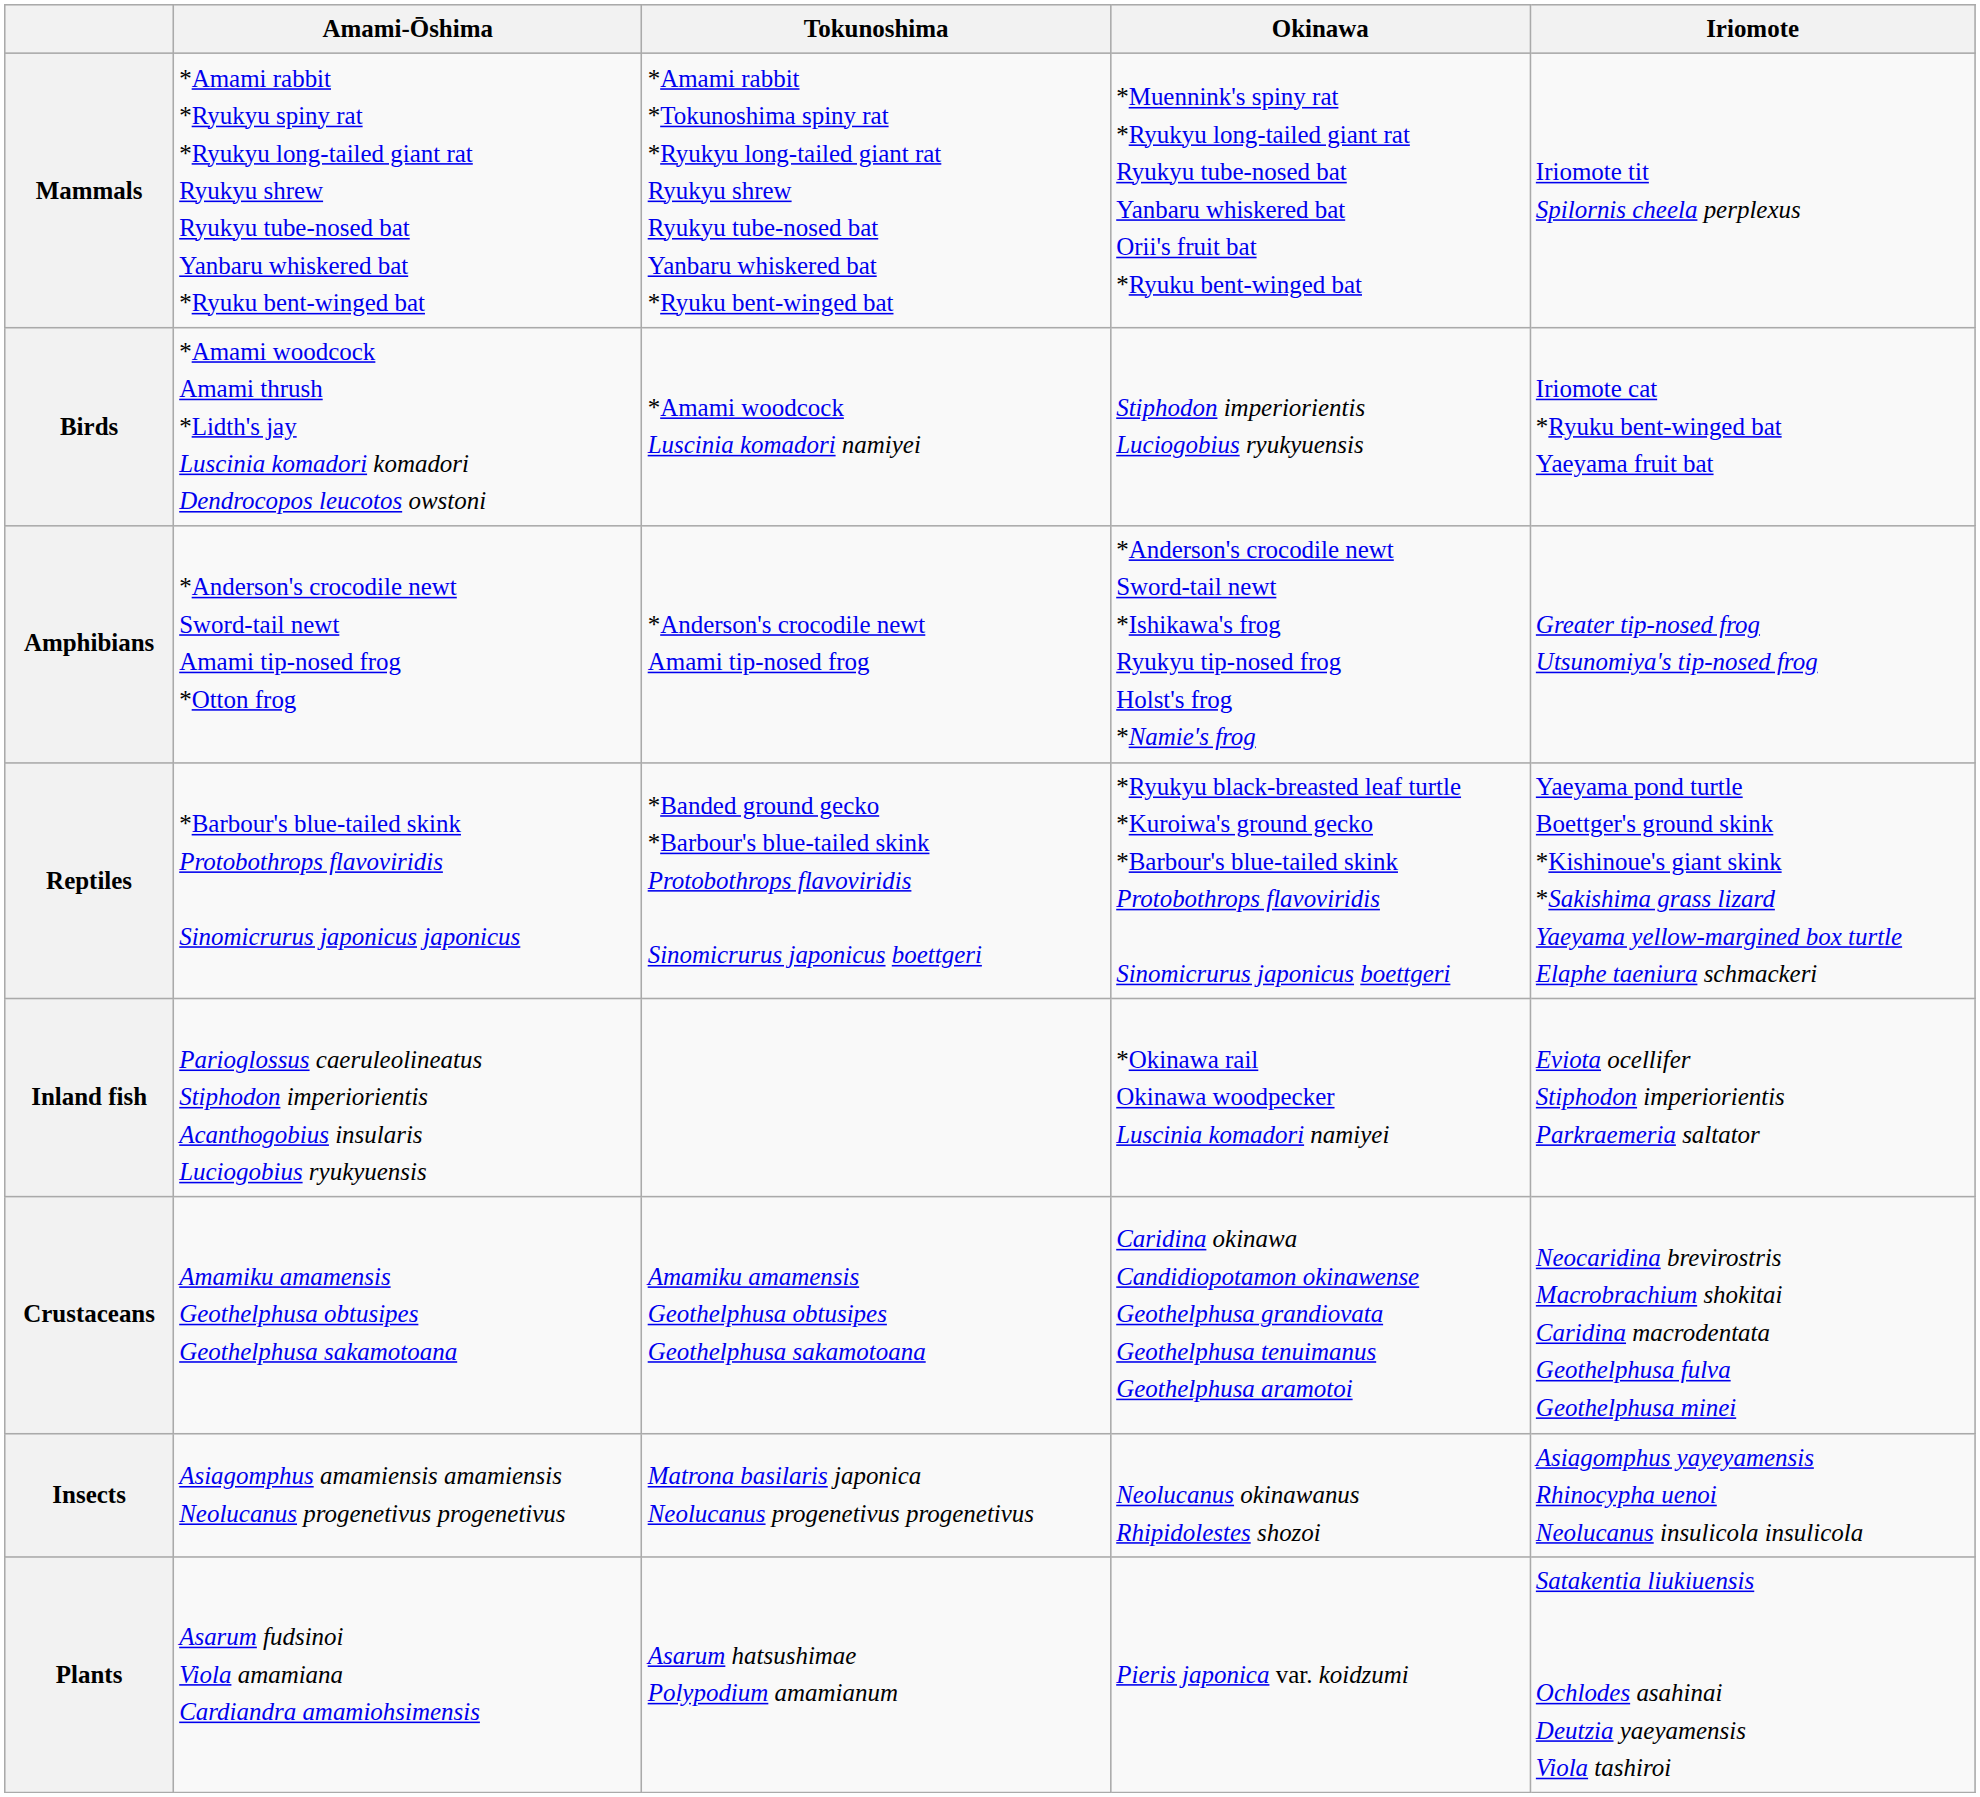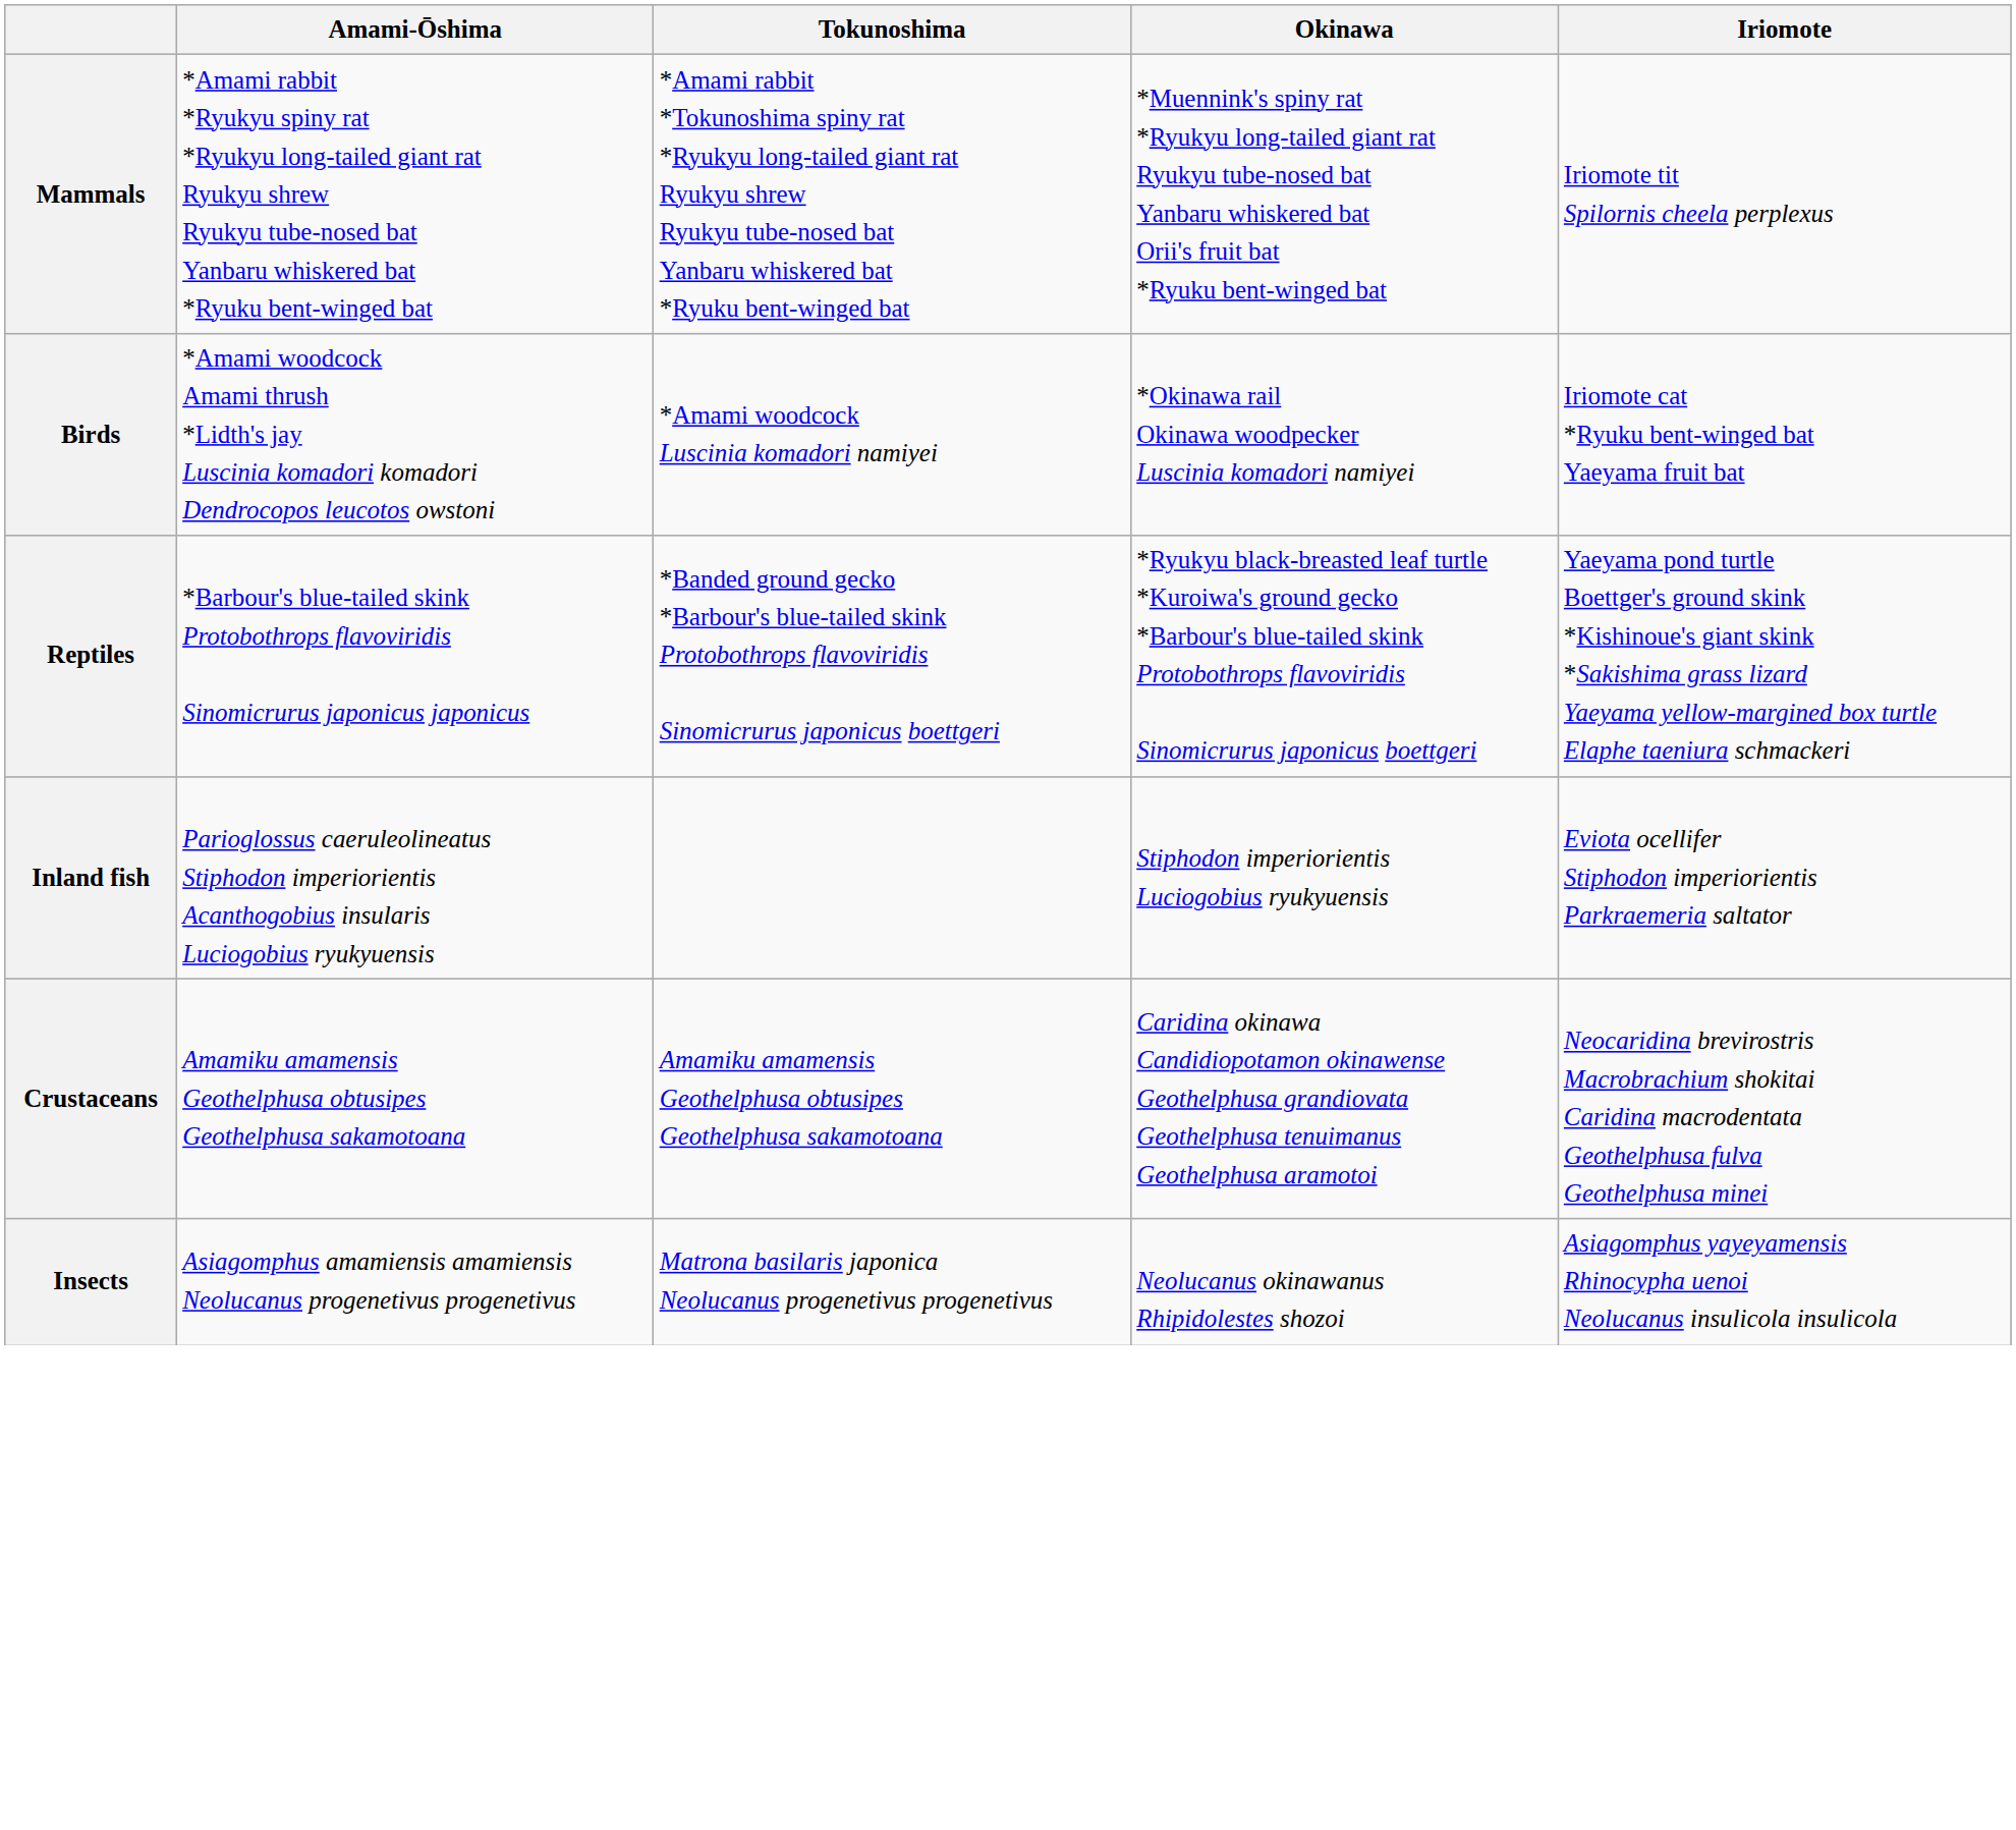 <table class="wikitable" style="width:100%; border:0; text-align:left; line-height:150%;">
 <tr>
 <th scope="col" text-style="bold"></th>
 <th scope="col">Amami-Ōshima</th>
 <th scope="col">Tokunoshima</th>
 <th scope="col">Okinawa</th>
 <th scope="col">Iriomote</th>
 </tr>
 <tr>
 <th>Mammals</th>
 <td>*<a href='#'>Amami rabbit</a><br>*<a href='#'>Ryukyu spiny rat</a><br>*<a href='#'>Ryukyu long-tailed giant rat</a><br><a href='#'>Ryukyu shrew</a><br><a href='#'>Ryukyu tube-nosed bat</a><br><a href='#'>Yanbaru whiskered bat</a><br>*<a href='#'>Ryuku bent-winged bat</a></td>
 <td>*<a href='#'>Amami rabbit</a><br>*<a href='#'>Tokunoshima spiny rat</a><br>*<a href='#'>Ryukyu long-tailed giant rat</a><br><a href='#'>Ryukyu shrew</a><br><a href='#'>Ryukyu tube-nosed bat</a><br><a href='#'>Yanbaru whiskered bat</a><br>*<a href='#'>Ryuku bent-winged bat</a></td>
 <td>*<a href='#'>Muennink's spiny rat</a><br>*<a href='#'>Ryukyu long-tailed giant rat</a><br><a href='#'>Ryukyu tube-nosed bat</a><br><a href='#'>Yanbaru whiskered bat</a><br><a href='#'>Orii's fruit bat</a><br>*<a href='#'>Ryuku bent-winged bat</a></td>
 <td><a href='#'>Iriomote tit</a><br><em><a href='#'>Spilornis cheela</a> perplexus</em></td>
 </tr>
 <tr>
 <th>Birds</th>
 <td>*<a href='#'>Amami woodcock</a><br><a href='#'>Amami thrush</a><br>*<a href='#'>Lidth's jay</a><br><em><a href='#'>Luscinia komadori</a> komadori</em><br><em><a href='#'>Dendrocopos leucotos</a> owstoni</em></td>
 <td>*<a href='#'>Amami woodcock</a><br><em><a href='#'>Luscinia komadori</a> namiyei</em></td>
-<td><em><a href='#'>Stiphodon</a> imperiorientis</em><br><em><a href='#'>Luciogobius</a> ryukyuensis</em></td>
+<td>*<a href='#'>Okinawa rail</a><br><a href='#'>Okinawa woodpecker</a><br><em><a href='#'>Luscinia komadori</a> namiyei</em></td>
 <td><a href='#'>Iriomote cat</a><br>*<a href='#'>Ryuku bent-winged bat</a><br><a href='#'>Yaeyama fruit bat</a><br></td>
-</tr>
-<tr>
-<th>Amphibians</th>
-<td>*<a href='#'>Anderson's crocodile newt</a><br><a href='#'>Sword-tail newt</a><br><a href='#'>Amami tip-nosed frog</a><br>*<a href='#'>Otton frog</a><br><em></em></td>
-<td>*<a href='#'>Anderson's crocodile newt</a><br><a href='#'>Amami tip-nosed frog</a></td>
-<td>*<a href='#'>Anderson's crocodile newt</a><br><a href='#'>Sword-tail newt</a><br>*<a href='#'>Ishikawa's frog</a><br><a href='#'>Ryukyu tip-nosed frog</a><br><a href='#'>Holst's frog</a><br>*<em><a href='#'>Namie's frog</a></em></td>
-<td><em><a href='#'>Greater tip-nosed frog</a></em><br><em><a href='#'>Utsunomiya's tip-nosed frog</a></em></td>
 </tr>
 <tr>
 <th>Reptiles</th>
 <td>*<a href='#'>Barbour's blue-tailed skink</a><br><em><a href='#'>Protobothrops flavoviridis</a></em><br><em></em><br><em><a href='#'>Sinomicrurus japonicus</a> <a href='#'>japonicus</a></em></td>
 <td>*<a href='#'>Banded ground gecko</a><br>*<a href='#'>Barbour's blue-tailed skink</a><br><em><a href='#'>Protobothrops flavoviridis</a></em><br><em></em><br><em><a href='#'>Sinomicrurus japonicus</a> <a href='#'>boettgeri</a></em></td>
 <td>*<a href='#'>Ryukyu black-breasted leaf turtle</a><br>*<a href='#'>Kuroiwa's ground gecko</a><br>*<a href='#'>Barbour's blue-tailed skink</a><br><em><a href='#'>Protobothrops flavoviridis</a></em><br><em></em><br><em><a href='#'>Sinomicrurus japonicus</a> <a href='#'>boettgeri</a></em></td>
 <td><a href='#'>Yaeyama pond turtle</a><br><a href='#'>Boettger's ground skink</a><br>*<a href='#'>Kishinoue's giant skink</a><br>*<em><a href='#'>Sakishima grass lizard</a></em><br><em><a href='#'>Yaeyama yellow-margined box turtle</a></em><br><em><a href='#'>Elaphe taeniura</a> schmackeri</em></td>
 </tr>
 <tr>
 <th>Inland fish</th>
 <td><br><em><a href='#'>Parioglossus</a> caeruleolineatus</em><br><em><a href='#'>Stiphodon</a> imperiorientis</em><br><em><a href='#'>Acanthogobius</a> insularis</em><br><em><a href='#'>Luciogobius</a> ryukyuensis</em></td>
 <td></td>
-<td>*<a href='#'>Okinawa rail</a><br><a href='#'>Okinawa woodpecker</a><br><em><a href='#'>Luscinia komadori</a> namiyei</em></td>
+<td><em><a href='#'>Stiphodon</a> imperiorientis</em><br><em><a href='#'>Luciogobius</a> ryukyuensis</em></td>
 <td><em><a href='#'>Eviota</a> ocellifer</em><br><em><a href='#'>Stiphodon</a> imperiorientis</em><br><em><a href='#'>Parkraemeria</a> saltator</em></td>
 </tr>
 <tr>
 <th>Crustaceans</th>
 <td><em><a href='#'>Amamiku amamensis</a></em><br><em><a href='#'>Geothelphusa obtusipes</a></em><br><em><a href='#'>Geothelphusa sakamotoana</a></em></td>
 <td><em><a href='#'>Amamiku amamensis</a></em><br><em><a href='#'>Geothelphusa obtusipes</a></em><br><em><a href='#'>Geothelphusa sakamotoana</a></em></td>
 <td><em><a href='#'>Caridina</a> okinawa</em><br><em><a href='#'>Candidiopotamon okinawense</a></em><br><em><a href='#'>Geothelphusa grandiovata</a></em><br><em><a href='#'>Geothelphusa tenuimanus</a></em><br><em><a href='#'>Geothelphusa aramotoi</a></em></td>
 <td><em></em><br><em><a href='#'>Neocaridina</a> brevirostris</em><br><em><a href='#'>Macrobrachium</a> shokitai</em><br><em><a href='#'>Caridina</a> macrodentata</em><br><em><a href='#'>Geothelphusa fulva</a></em><br><em><a href='#'>Geothelphusa minei</a></em></td>
 </tr>
 <tr>
 <th>Insects</th>
 <td><em><a href='#'>Asiagomphus</a> amamiensis amamiensis</em><br><em><a href='#'>Neolucanus</a> progenetivus progenetivus</em></td>
 <td><em><a href='#'>Matrona basilaris</a> japonica</em><br><em><a href='#'>Neolucanus</a> progenetivus progenetivus</em></td>
 <td><em></em><br> <em><a href='#'>Neolucanus</a> okinawanus</em><br><em><a href='#'>Rhipidolestes</a> shozoi</em></td>
 <td><em><a href='#'>Asiagomphus yayeyamensis</a></em><br><em><a href='#'>Rhinocypha uenoi</a></em><br><em><a href='#'>Neolucanus</a> insulicola insulicola</em></td>
 </tr>
 <tr>
-<th>Plants</th>
-<td><em><a href='#'>Asarum</a> fudsinoi</em><br><em><a href='#'>Viola</a> amamiana</em><br><em><a href='#'>Cardiandra amamiohsimensis</a></em></td>
-<td><em><a href='#'>Asarum</a> hatsushimae</em><br><em><a href='#'>Polypodium</a> amamianum</em><br><em></em></td>
-<td><em><a href='#'>Pieris japonica</a></em> var. <em>koidzumi</em></td>
-<td><em><a href='#'>Satakentia liukiuensis</a></em><br><em></em><br><em></em><br><em><a href='#'>Ochlodes</a> asahinai</em><br><em><a href='#'>Deutzia</a> yaeyamensis</em><br><em><a href='#'>Viola</a> tashiroi</em></td>
-</tr>
-<tr>
 </tr>
 </table>
